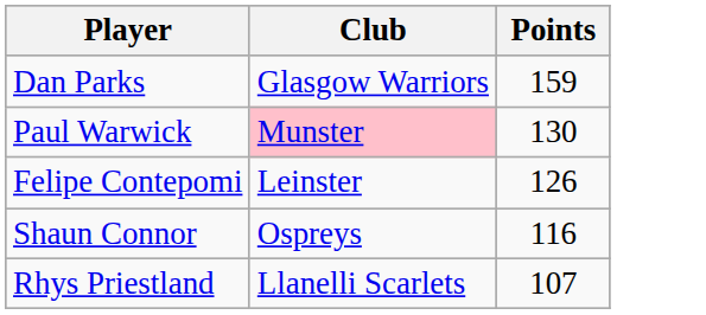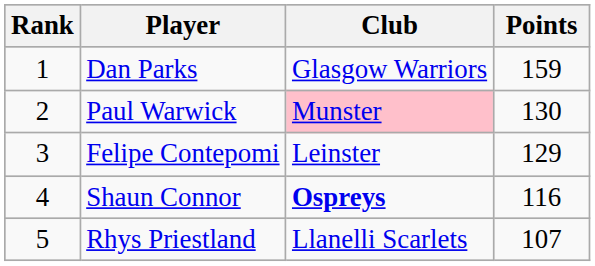 <table class="wikitable" style="text-align:center">
 <tr>
+<th>Rank</th>
 <th>Player</th>
 <th>Club</th>
 <th style="width:50px">Points</th>
 </tr>
 <tr>
+<td>1</td>
 <td style="text-align:left"> <a href='#'>Dan Parks</a></td>
 <td style="text-align:left"> <a href='#'>Glasgow Warriors</a></td>
 <td>159</td>
 </tr>
 <tr>
+<td>2</td>
 <td style="text-align:left"> <a href='#'>Paul Warwick</a></td>
 <td style="background: pink; text-align:left"> <a href='#'>Munster</a></td>
 <td>130</td>
 </tr>
 <tr>
+<td>3</td>
 <td style="text-align:left"> <a href='#'>Felipe Contepomi</a></td>
 <td style="text-align:left"> <a href='#'>Leinster</a></td>
-<td>126</td>
+<td>129</td>
 </tr>
 <tr>
+<td>4</td>
 <td style="text-align:left"> <a href='#'>Shaun Connor</a></td>
-<td style="text-align:left"> <a href='#'>Ospreys</a></td>
+<td style="text-align:left"><strong> <a href='#'>Ospreys</a></strong></td>
 <td>116</td>
 </tr>
 <tr>
+<td>5</td>
 <td style="text-align:left"> <a href='#'>Rhys Priestland</a></td>
 <td style="text-align:left"> <a href='#'>Llanelli Scarlets</a></td>
 <td>107</td>
 </tr>
 </table>
